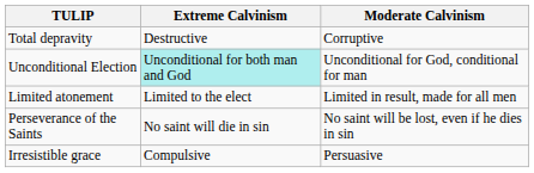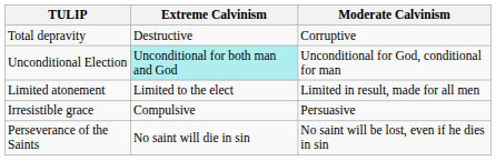 <table class="wikitable">
 <tr>
 <th>TULIP</th>
 <th>Extreme Calvinism</th>
 <th>Moderate Calvinism</th>
 </tr>
 <tr>
 <td>Total depravity</td>
 <td>Destructive</td>
 <td>Corruptive</td>
 </tr>
 <tr>
 <td>Unconditional Election</td>
 <td style="background: paleturquoise;">Unconditional for both man and God</td>
 <td>Unconditional for God, conditional for man</td>
 </tr>
 <tr>
 <td>Limited atonement</td>
 <td>Limited to the elect</td>
 <td>Limited in result, made for all men</td>
 </tr>
 <tr>
+<td>Irresistible grace</td>
+<td>Compulsive</td>
+<td>Persuasive</td>
+</tr>
+<tr>
 <td>Perseverance of the Saints</td>
 <td>No saint will die in sin</td>
 <td>No saint will be lost, even if he dies in sin</td>
 </tr>
-<tr>
-<td>Irresistible grace</td>
-<td>Compulsive</td>
-<td>Persuasive</td>
-</tr>
 </table>
